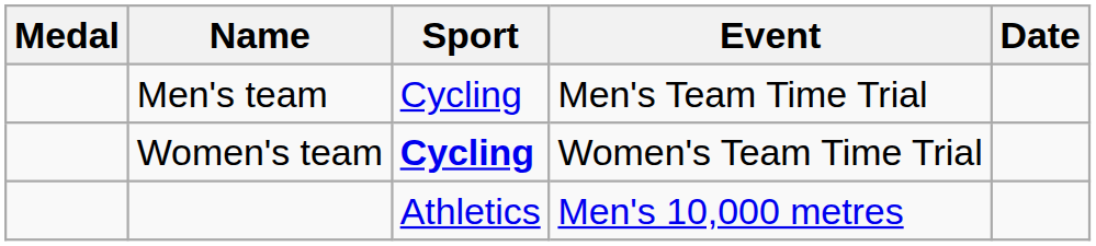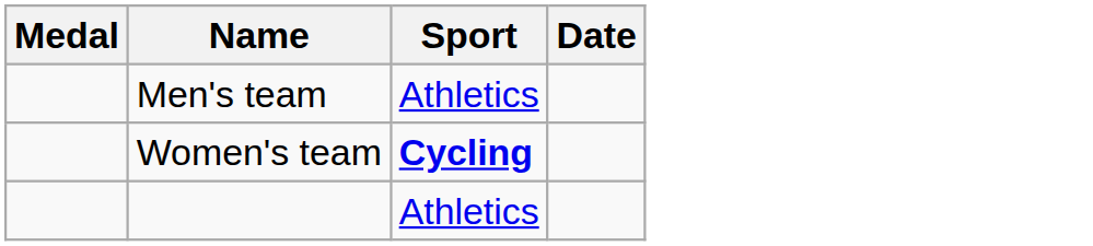 <table class="wikitable sortable" style="font-size:95%">
 <tr>
 <th>Medal</th>
 <th>Name</th>
 <th>Sport</th>
-<th>Event</th>
 <th>Date</th>
 </tr>
 <tr>
 <td></td>
 <td>Men's team</td>
-<td><a href='#'>Cycling</a></td>
-<td>Men's Team Time Trial</td>
+<td><a href='#'>Athletics</a></td>
 <td></td>
 </tr>
 <tr>
 <td></td>
 <td>Women's team</td>
 <td><strong><a href='#'>Cycling</a></strong></td>
-<td>Women's Team Time Trial</td>
 <td></td>
 </tr>
 <tr>
 <td></td>
 <td></td>
 <td><a href='#'>Athletics</a></td>
-<td><a href='#'>Men's 10,000 metres</a></td>
 <td></td>
 </tr>
 </table>
